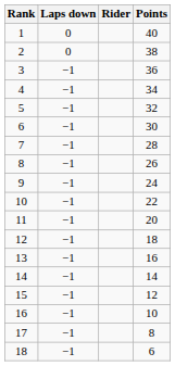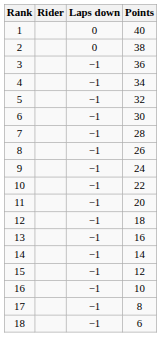 <table class="wikitable sortable" style="text-align:center">
 <tr>
 <th>Rank</th>
+<th>Rider</th>
 <th>Laps down</th>
-<th>Rider</th>
 <th>Points</th>
 </tr>
 <tr>
 <td>1</td>
+<td align=left></td>
 <td>0</td>
-<td align=left></td>
 <td>40</td>
 </tr>
 <tr>
 <td>2</td>
+<td align=left></td>
 <td>0</td>
-<td align=left></td>
 <td>38</td>
 </tr>
 <tr>
 <td>3</td>
+<td align=left></td>
 <td>−1</td>
-<td align=left></td>
 <td>36</td>
 </tr>
 <tr>
 <td>4</td>
+<td align=left></td>
 <td>−1</td>
-<td align=left></td>
 <td>34</td>
 </tr>
 <tr>
 <td>5</td>
+<td align=left></td>
 <td>−1</td>
-<td align=left></td>
 <td>32</td>
 </tr>
 <tr>
 <td>6</td>
+<td align=left></td>
 <td>−1</td>
-<td align=left></td>
 <td>30</td>
 </tr>
 <tr>
 <td>7</td>
+<td align=left></td>
 <td>−1</td>
-<td align=left></td>
 <td>28</td>
 </tr>
 <tr>
 <td>8</td>
+<td align=left></td>
 <td>−1</td>
-<td align=left></td>
 <td>26</td>
 </tr>
 <tr>
 <td>9</td>
+<td align=left></td>
 <td>−1</td>
-<td align=left></td>
 <td>24</td>
 </tr>
 <tr>
 <td>10</td>
+<td align=left></td>
 <td>−1</td>
-<td align=left></td>
 <td>22</td>
 </tr>
 <tr>
 <td>11</td>
+<td align=left></td>
 <td>−1</td>
-<td align=left></td>
 <td>20</td>
 </tr>
 <tr>
 <td>12</td>
+<td align=left></td>
 <td>−1</td>
-<td align=left></td>
 <td>18</td>
 </tr>
 <tr>
 <td>13</td>
+<td align=left></td>
 <td>−1</td>
-<td align=left></td>
 <td>16</td>
 </tr>
 <tr>
 <td>14</td>
+<td align=left></td>
 <td>−1</td>
-<td align=left></td>
 <td>14</td>
 </tr>
 <tr>
 <td>15</td>
+<td align=left></td>
 <td>−1</td>
-<td align=left></td>
 <td>12</td>
 </tr>
 <tr>
 <td>16</td>
+<td align=left></td>
 <td>−1</td>
-<td align=left></td>
 <td>10</td>
 </tr>
 <tr>
 <td>17</td>
+<td align=left></td>
 <td>−1</td>
-<td align=left></td>
 <td>8</td>
 </tr>
 <tr>
 <td>18</td>
+<td align=left></td>
 <td>−1</td>
-<td align=left></td>
 <td>6</td>
 </tr>
 </table>
